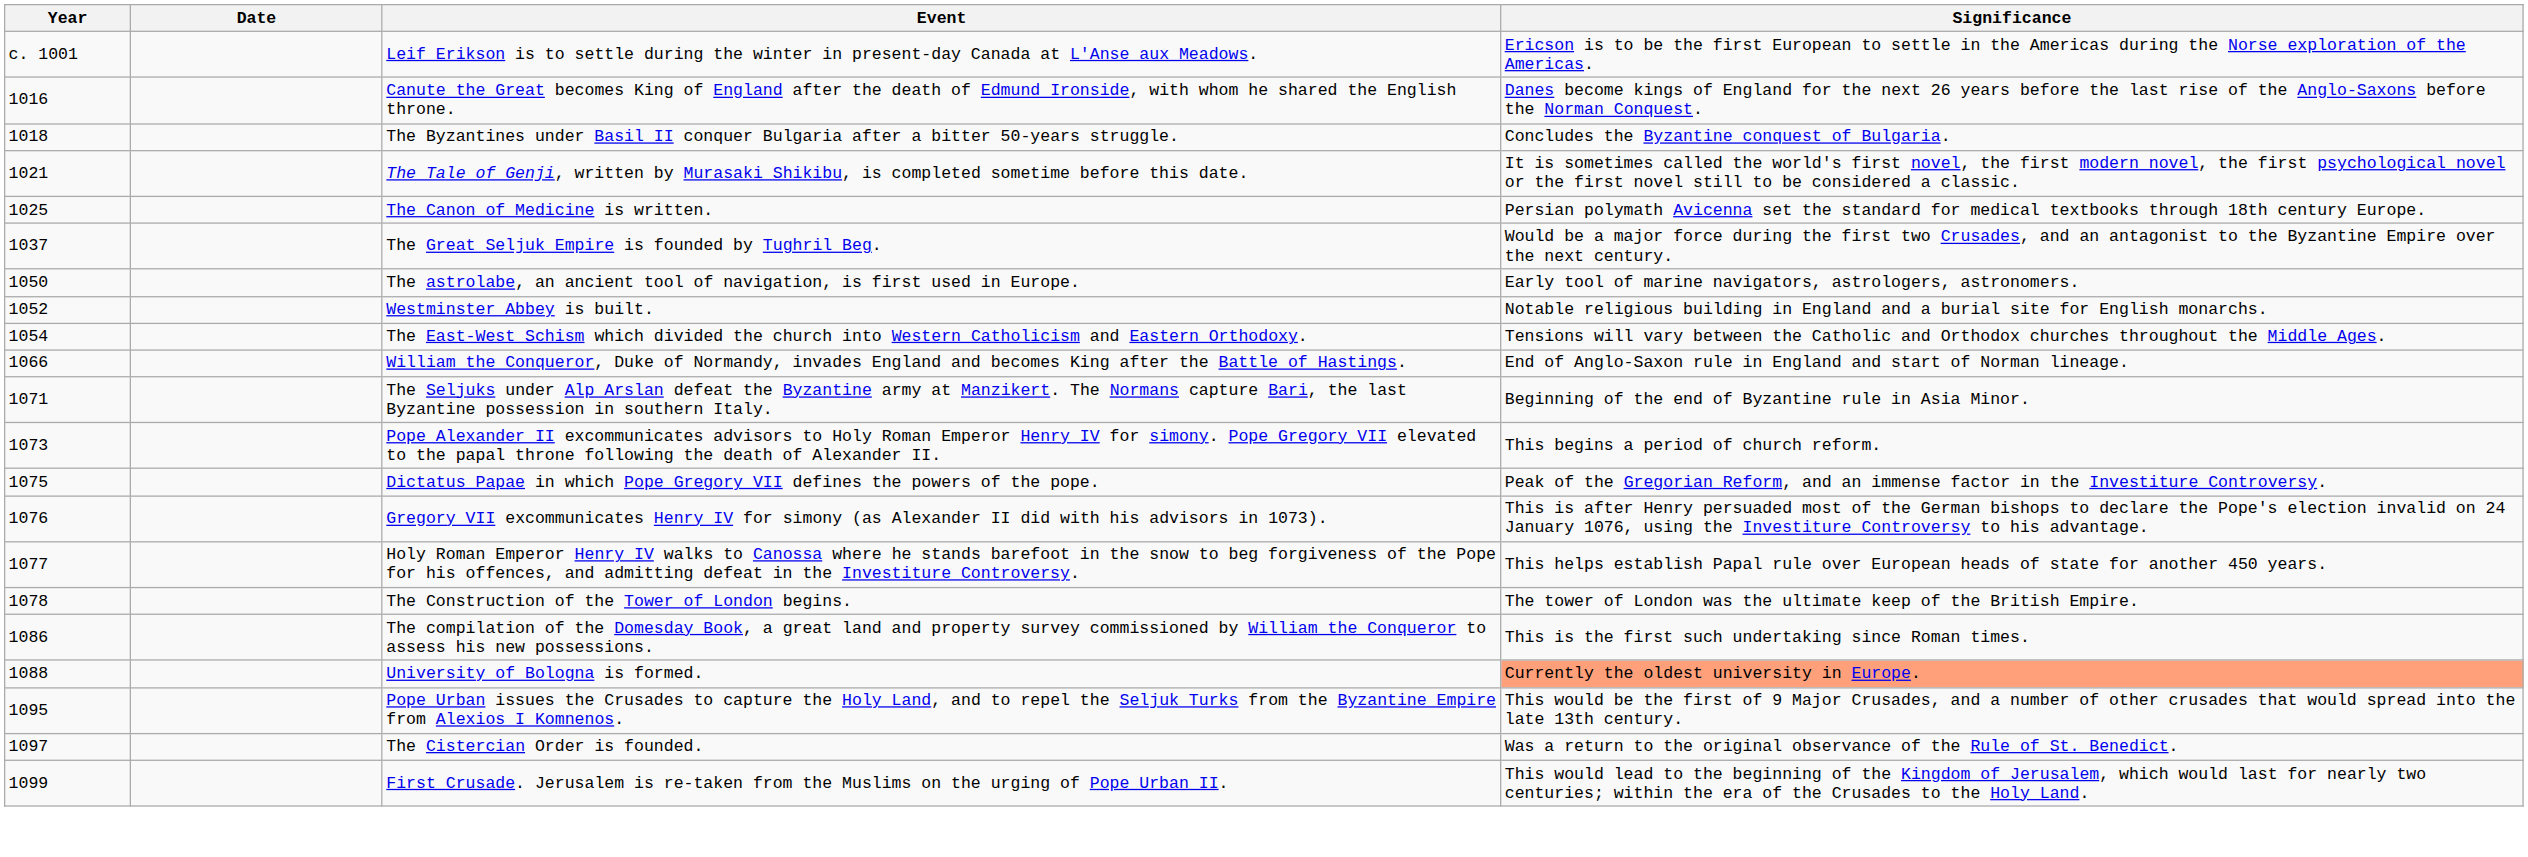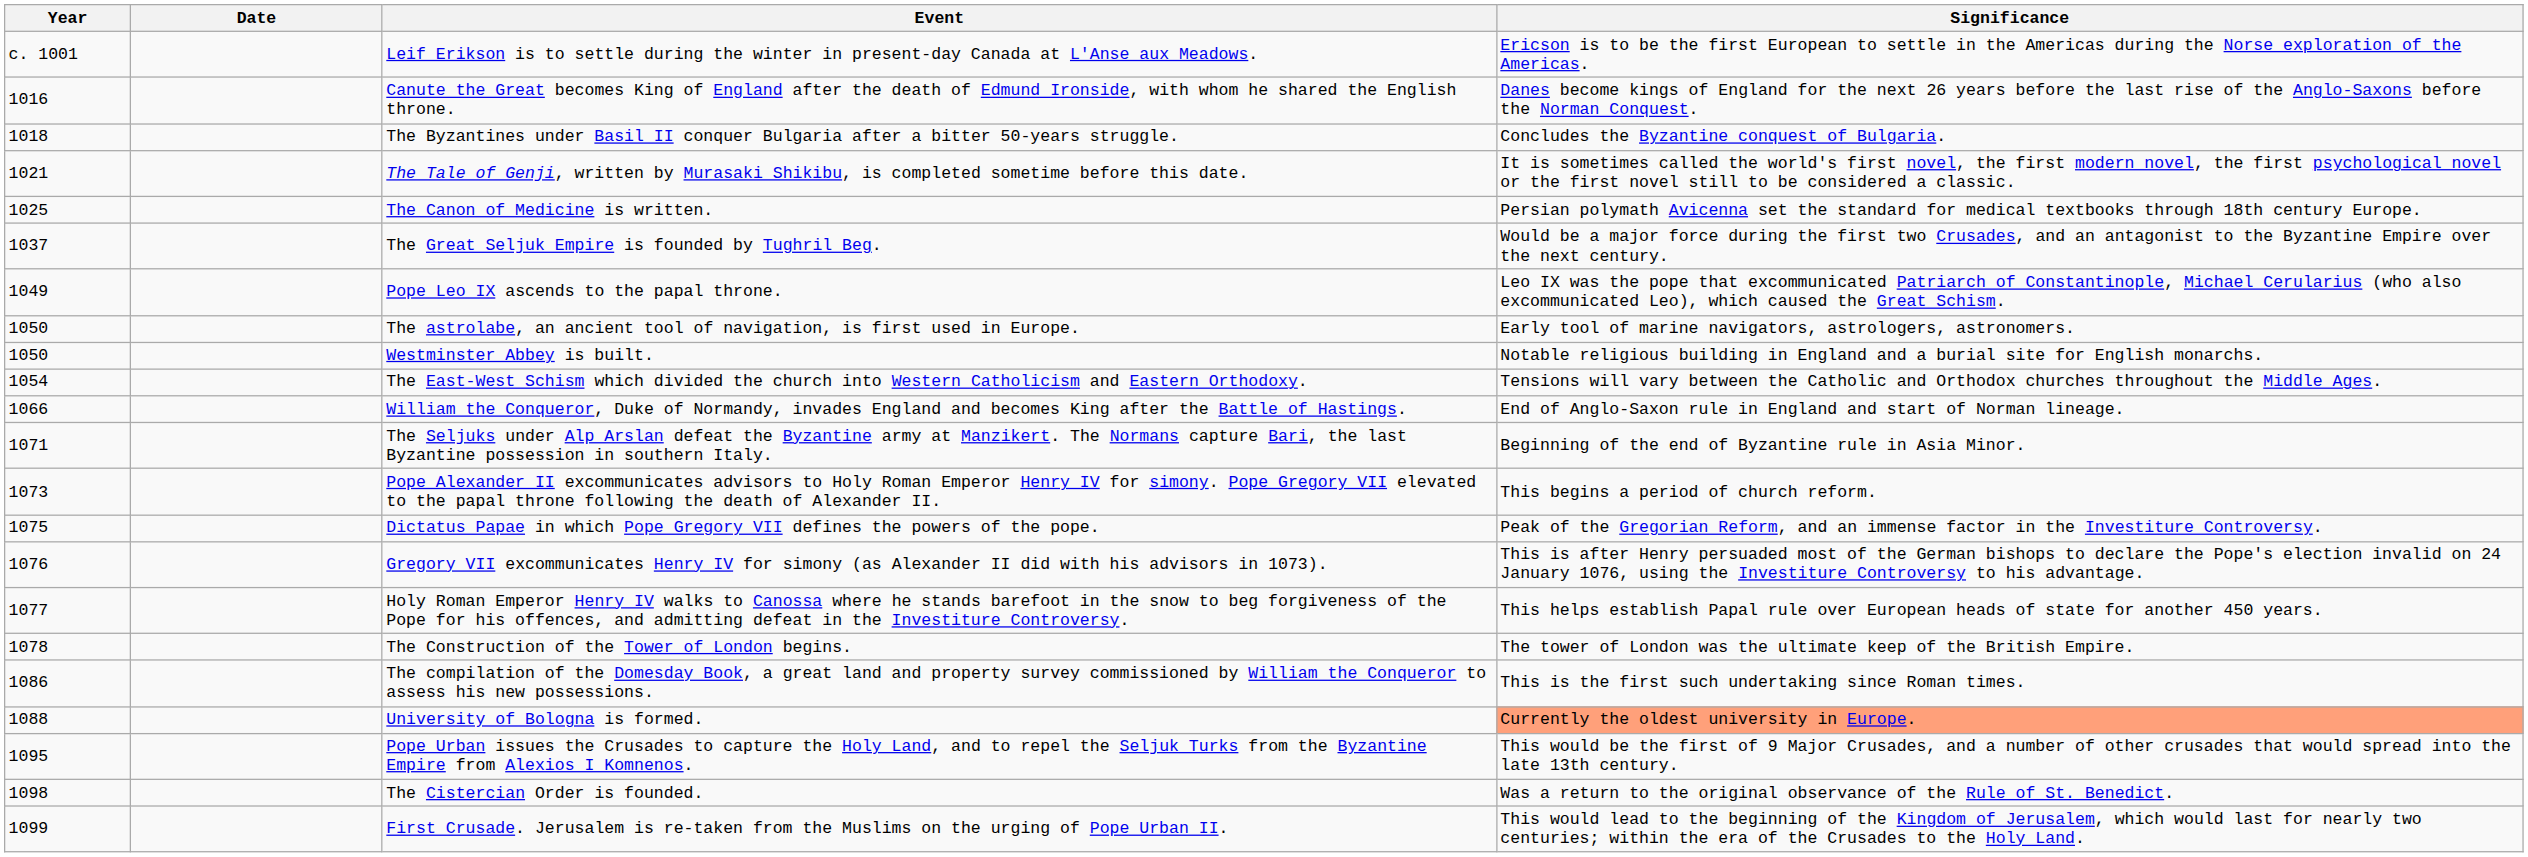 <table class="wikitable" style="width:100%;">
 <tr>
 <th style="width:5%">Year</th>
 <th style="width:10%">Date</th>
 <th>Event</th>
 <th>Significance</th>
 </tr>
 <tr>
 <td>c. 1001</td>
 <td></td>
 <td><a href='#'>Leif Erikson</a> is to settle during the winter in present-day Canada at <a href='#'>L'Anse aux Meadows</a>.</td>
 <td><a href='#'>Ericson</a> is to be the first European to settle in the Americas during the <a href='#'>Norse exploration of the Americas</a>.</td>
 </tr>
 <tr>
 <td>1016</td>
 <td></td>
 <td><a href='#'>Canute the Great</a> becomes King of <a href='#'>England</a> after the death of <a href='#'>Edmund Ironside</a>, with whom he shared the English throne.</td>
 <td><a href='#'>Danes</a> become kings of England for the next 26 years before the last rise of the <a href='#'>Anglo-Saxons</a> before the <a href='#'>Norman Conquest</a>.</td>
 </tr>
 <tr>
 <td>1018</td>
 <td></td>
 <td>The Byzantines under <a href='#'>Basil II</a> conquer Bulgaria after a bitter 50-years struggle.</td>
 <td>Concludes the <a href='#'>Byzantine conquest of Bulgaria</a>.</td>
 </tr>
 <tr>
 <td>1021</td>
 <td></td>
 <td><em><a href='#'>The Tale of Genji</a></em>, written by <a href='#'>Murasaki Shikibu</a>, is completed sometime before this date.</td>
 <td>It is sometimes called the world's first <a href='#'>novel</a>, the first <a href='#'>modern novel</a>, the first <a href='#'>psychological novel</a> or the first novel still to be considered a classic.</td>
 </tr>
 <tr>
 <td>1025</td>
 <td></td>
 <td><a href='#'>The Canon of Medicine</a> is written.</td>
 <td>Persian polymath <a href='#'>Avicenna</a> set the standard for medical textbooks through 18th century Europe.</td>
 </tr>
 <tr>
 <td>1037</td>
 <td></td>
 <td>The <a href='#'>Great Seljuk Empire</a> is founded by <a href='#'>Tughril Beg</a>.</td>
 <td>Would be a major force during the first two <a href='#'>Crusades</a>, and an antagonist to the Byzantine Empire over the next century.</td>
 </tr>
 <tr>
+<td>1049</td>
+<td></td>
+<td><a href='#'>Pope Leo IX</a> ascends to the papal throne.</td>
+<td>Leo IX was the pope that excommunicated <a href='#'>Patriarch of Constantinople</a>, <a href='#'>Michael Cerularius</a> (who also excommunicated Leo), which caused the <a href='#'>Great Schism</a>.</td>
+</tr>
+<tr>
 <td>1050</td>
 <td></td>
 <td>The <a href='#'>astrolabe</a>, an ancient tool of navigation, is first used in Europe.</td>
 <td>Early tool of marine navigators, astrologers, astronomers.</td>
 </tr>
 <tr>
-<td>1052</td>
+<td>1050</td>
 <td></td>
 <td><a href='#'>Westminster Abbey</a> is built.</td>
 <td>Notable religious building in England and a burial site for English monarchs.</td>
 </tr>
 <tr>
 <td>1054</td>
 <td></td>
 <td>The <a href='#'>East-West Schism</a> which divided the church into <a href='#'>Western Catholicism</a> and <a href='#'>Eastern Orthodoxy</a>.</td>
 <td>Tensions will vary between the Catholic and Orthodox churches throughout the <a href='#'>Middle Ages</a>.</td>
 </tr>
 <tr>
 <td>1066</td>
 <td></td>
 <td><a href='#'>William the Conqueror</a>, Duke of Normandy, invades England and becomes King after the <a href='#'>Battle of Hastings</a>.</td>
 <td>End of Anglo-Saxon rule in England and start of Norman lineage.</td>
 </tr>
 <tr>
 <td>1071</td>
 <td></td>
 <td>The <a href='#'>Seljuks</a> under <a href='#'>Alp Arslan</a> defeat the <a href='#'>Byzantine</a> army at <a href='#'>Manzikert</a>. The <a href='#'>Normans</a> capture <a href='#'>Bari</a>, the last Byzantine possession in southern Italy.</td>
 <td>Beginning of the end of Byzantine rule in Asia Minor.</td>
 </tr>
 <tr>
 <td>1073</td>
 <td></td>
 <td><a href='#'>Pope Alexander II</a> excommunicates advisors to Holy Roman Emperor <a href='#'>Henry IV</a> for <a href='#'>simony</a>. <a href='#'>Pope Gregory VII</a> elevated to the papal throne following the death of Alexander II.</td>
 <td>This begins a period of church reform.</td>
 </tr>
 <tr>
 <td>1075</td>
 <td></td>
 <td><a href='#'>Dictatus Papae</a> in which <a href='#'>Pope Gregory VII</a> defines the powers of the pope.</td>
 <td>Peak of the <a href='#'>Gregorian Reform</a>, and an immense factor in the <a href='#'>Investiture Controversy</a>.</td>
 </tr>
 <tr>
 <td>1076</td>
 <td></td>
 <td><a href='#'>Gregory VII</a> excommunicates <a href='#'>Henry IV</a> for simony (as Alexander II did with his advisors in 1073).</td>
 <td>This is after Henry persuaded most of the German bishops to declare the Pope's election invalid on 24 January 1076, using the <a href='#'>Investiture Controversy</a> to his advantage.</td>
 </tr>
 <tr>
 <td>1077</td>
 <td></td>
 <td>Holy Roman Emperor <a href='#'>Henry IV</a>  walks to <a href='#'>Canossa</a> where he stands barefoot in the snow to beg forgiveness of the Pope for his offences, and admitting defeat in the <a href='#'>Investiture Controversy</a>.</td>
 <td>This helps establish Papal rule over European heads of state for another 450 years.</td>
 </tr>
 <tr>
 <td>1078</td>
 <td></td>
 <td>The Construction of the <a href='#'>Tower of London</a> begins.</td>
 <td>The tower of London was the ultimate keep of the British Empire.</td>
 </tr>
 <tr>
 <td>1086</td>
 <td></td>
 <td>The compilation of the <a href='#'>Domesday Book</a>, a great land and property survey commissioned by <a href='#'>William the Conqueror</a> to assess his new possessions.</td>
 <td>This is the first such undertaking since Roman times.</td>
 </tr>
 <tr>
 <td>1088</td>
 <td></td>
 <td><a href='#'>University of Bologna</a> is formed.</td>
 <td style="background: lightsalmon;">Currently the oldest university in <a href='#'>Europe</a>.</td>
 </tr>
 <tr>
 <td>1095</td>
 <td></td>
 <td><a href='#'>Pope Urban</a> issues the Crusades to capture the <a href='#'>Holy Land</a>, and to repel the <a href='#'>Seljuk Turks</a> from the <a href='#'>Byzantine Empire</a> from <a href='#'>Alexios I Komnenos</a>.</td>
 <td>This would be the first of 9 Major Crusades, and a number of other crusades that would spread into the late 13th century.</td>
 </tr>
 <tr>
-<td>1097</td>
+<td>1098</td>
 <td></td>
 <td>The <a href='#'>Cistercian</a> Order is founded.</td>
 <td>Was a return to the original observance of the <a href='#'>Rule of St. Benedict</a>.</td>
 </tr>
 <tr>
 <td>1099</td>
 <td></td>
 <td><a href='#'>First Crusade</a>. Jerusalem is re-taken from the Muslims on the urging of <a href='#'>Pope Urban II</a>.</td>
 <td>This would lead to the beginning of the <a href='#'>Kingdom of Jerusalem</a>, which would last for nearly two centuries; within the era of the Crusades to the <a href='#'>Holy Land</a>.</td>
 </tr>
 </table>
